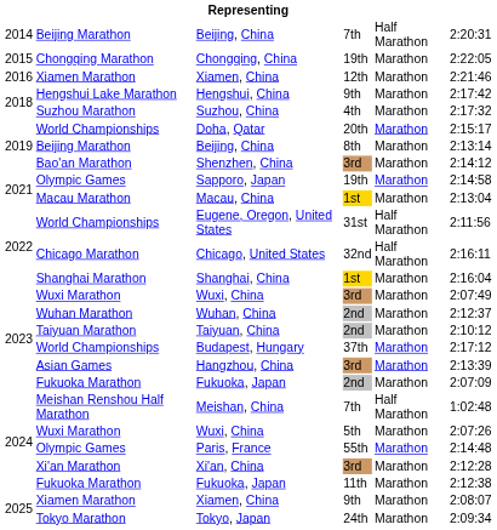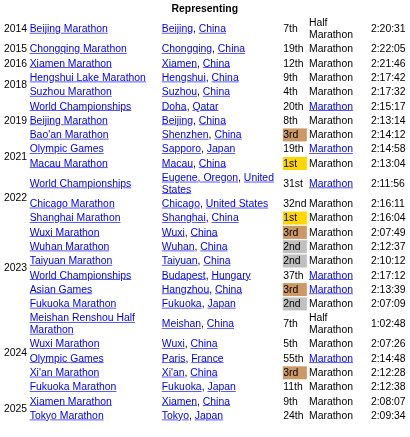 <table>
 <tr>
 <th colspan="6">Representing </th>
 </tr>
 <tr>
 <td>2014</td>
 <td><a href='#'>Beijing Marathon</a></td>
 <td><a href='#'>Beijing</a>, <a href='#'>China</a></td>
 <td>7th</td>
 <td>Half Marathon</td>
 <td>2:20:31</td>
 </tr>
 <tr>
 <td>2015</td>
 <td><a href='#'>Chongqing Marathon</a></td>
 <td><a href='#'>Chongqing</a>, <a href='#'>China</a></td>
 <td>19th</td>
 <td>Marathon</td>
 <td>2:22:05</td>
 </tr>
 <tr>
 <td>2016</td>
 <td><a href='#'>Xiamen Marathon</a></td>
 <td><a href='#'>Xiamen</a>, <a href='#'>China</a></td>
 <td>12th</td>
 <td>Marathon</td>
 <td>2:21:46</td>
 </tr>
 <tr>
 <td rowspan=2>2018</td>
 <td><a href='#'>Hengshui Lake Marathon</a></td>
 <td><a href='#'>Hengshui</a>, <a href='#'>China</a></td>
 <td>9th</td>
 <td>Marathon</td>
 <td>2:17:42</td>
 </tr>
 <tr>
 <td><a href='#'>Suzhou Marathon</a></td>
 <td><a href='#'>Suzhou</a>, <a href='#'>China</a></td>
 <td>4th</td>
 <td>Marathon</td>
 <td>2:17:32</td>
 </tr>
 <tr>
 <td rowspan=3>2019</td>
 <td><a href='#'>World Championships</a></td>
 <td><a href='#'>Doha</a>, <a href='#'>Qatar</a></td>
 <td>20th</td>
 <td><a href='#'>Marathon</a></td>
 <td>2:15:17</td>
 </tr>
 <tr>
 <td><a href='#'>Beijing Marathon</a></td>
 <td><a href='#'>Beijing</a>, <a href='#'>China</a></td>
 <td>8th</td>
 <td>Marathon</td>
 <td>2:13:14</td>
 </tr>
 <tr>
 <td><a href='#'>Bao'an Marathon</a></td>
 <td><a href='#'>Shenzhen</a>, <a href='#'>China</a></td>
 <td bgcolor="cc9966">3rd</td>
 <td>Marathon</td>
 <td>2:14:12</td>
 </tr>
 <tr>
 <td rowspan=2>2021</td>
 <td><a href='#'>Olympic Games</a></td>
 <td><a href='#'>Sapporo</a>, <a href='#'>Japan</a></td>
 <td>19th</td>
 <td><a href='#'>Marathon</a></td>
 <td>2:14:58</td>
 </tr>
 <tr>
 <td><a href='#'>Macau Marathon</a></td>
 <td><a href='#'>Macau</a>, <a href='#'>China</a></td>
 <td bgcolor=gold>1st</td>
 <td>Marathon</td>
 <td>2:13:04</td>
 </tr>
 <tr>
 <td rowspan=3>2022</td>
 <td><a href='#'>World Championships</a></td>
 <td><a href='#'>Eugene, Oregon</a>, <a href='#'>United States</a></td>
 <td>31st</td>
-<td>Half Marathon</td>
+<td><a href='#'>Marathon</a></td>
 <td>2:11:56</td>
 </tr>
 <tr>
 <td><a href='#'>Chicago Marathon</a></td>
 <td><a href='#'>Chicago</a>, <a href='#'>United States</a></td>
 <td>32nd</td>
-<td>Half Marathon</td>
+<td>Marathon</td>
 <td>2:16:11</td>
 </tr>
 <tr>
 <td><a href='#'>Shanghai Marathon</a></td>
 <td><a href='#'>Shanghai</a>, <a href='#'>China</a></td>
 <td bgcolor=gold>1st</td>
 <td>Marathon</td>
 <td>2:16:04</td>
 </tr>
 <tr>
 <td rowspan=6>2023</td>
 <td><a href='#'>Wuxi Marathon</a></td>
 <td><a href='#'>Wuxi</a>, <a href='#'>China</a></td>
 <td bgcolor="cc9966">3rd</td>
 <td>Marathon</td>
 <td>2:07:49</td>
 </tr>
 <tr>
 <td><a href='#'>Wuhan Marathon</a></td>
 <td><a href='#'>Wuhan</a>, <a href='#'>China</a></td>
 <td bgcolor=silver>2nd</td>
 <td>Marathon</td>
 <td>2:12:37</td>
 </tr>
 <tr>
 <td><a href='#'>Taiyuan Marathon</a></td>
 <td><a href='#'>Taiyuan</a>, <a href='#'>China</a></td>
 <td bgcolor=silver>2nd</td>
 <td>Marathon</td>
 <td>2:10:12</td>
 </tr>
 <tr>
 <td><a href='#'>World Championships</a></td>
 <td><a href='#'>Budapest</a>, <a href='#'>Hungary</a></td>
 <td>37th</td>
 <td><a href='#'>Marathon</a></td>
 <td>2:17:12</td>
 </tr>
 <tr>
 <td><a href='#'>Asian Games</a></td>
 <td><a href='#'>Hangzhou</a>, <a href='#'>China</a></td>
 <td bgcolor="cc9966">3rd</td>
 <td><a href='#'>Marathon</a></td>
 <td>2:13:39</td>
 </tr>
 <tr>
 <td><a href='#'>Fukuoka Marathon</a></td>
 <td><a href='#'>Fukuoka</a>, <a href='#'>Japan</a></td>
 <td bgcolor=silver>2nd</td>
 <td>Marathon</td>
 <td>2:07:09</td>
 </tr>
 <tr>
 <td rowspan=5>2024</td>
 <td><a href='#'>Meishan Renshou Half Marathon</a></td>
 <td><a href='#'>Meishan</a>, <a href='#'>China</a></td>
 <td>7th</td>
 <td>Half Marathon</td>
 <td>1:02:48</td>
 </tr>
 <tr>
 <td><a href='#'>Wuxi Marathon</a></td>
 <td><a href='#'>Wuxi</a>, <a href='#'>China</a></td>
 <td>5th</td>
 <td>Marathon</td>
 <td>2:07:26</td>
 </tr>
 <tr>
 <td><a href='#'>Olympic Games</a></td>
 <td><a href='#'>Paris</a>, <a href='#'>France</a></td>
 <td>55th</td>
 <td><a href='#'>Marathon</a></td>
 <td>2:14:48</td>
 </tr>
 <tr>
 <td><a href='#'>Xi'an Marathon</a></td>
 <td><a href='#'>Xi'an</a>, <a href='#'>China</a></td>
 <td bgcolor="cc9966">3rd</td>
 <td>Marathon</td>
 <td>2:12:28</td>
 </tr>
 <tr>
 <td><a href='#'>Fukuoka Marathon</a></td>
 <td><a href='#'>Fukuoka</a>, <a href='#'>Japan</a></td>
 <td>11th</td>
 <td>Marathon</td>
 <td>2:12:38</td>
 </tr>
 <tr>
 <td rowspan=2>2025</td>
 <td><a href='#'>Xiamen Marathon</a></td>
 <td><a href='#'>Xiamen</a>, <a href='#'>China</a></td>
 <td>9th</td>
 <td>Marathon</td>
 <td>2:08:07</td>
 </tr>
 <tr>
 <td><a href='#'>Tokyo Marathon</a></td>
 <td><a href='#'>Tokyo</a>, <a href='#'>Japan</a></td>
 <td>24th</td>
 <td>Marathon</td>
 <td>2:09:34</td>
 </tr>
 </table>
